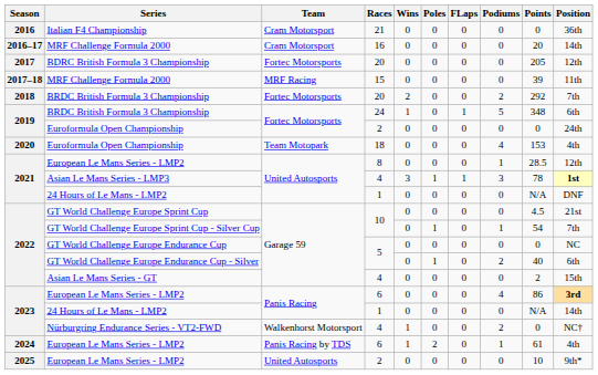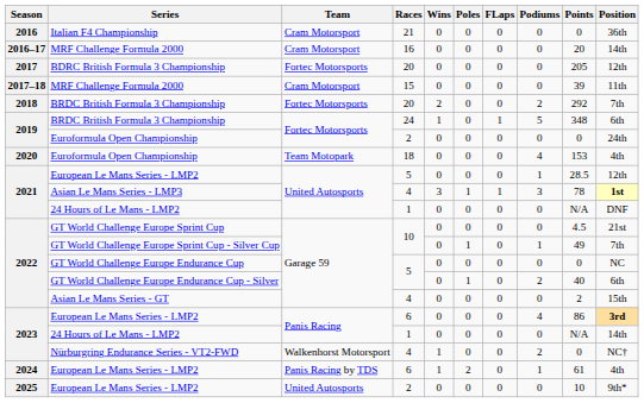 <table class="wikitable" style="font-size: 90%; text-align:center">
 <tr>
 <th>Season</th>
 <th>Series</th>
 <th>Team</th>
 <th>Races</th>
 <th>Wins</th>
 <th>Poles</th>
 <th>FLaps</th>
 <th>Podiums</th>
 <th>Points</th>
 <th>Position</th>
 </tr>
 <tr>
 <th>2016</th>
 <td align=left><a href='#'>Italian F4 Championship</a></td>
 <td align=left><a href='#'>Cram Motorsport</a></td>
 <td>21</td>
 <td>0</td>
 <td>0</td>
 <td>0</td>
 <td>0</td>
 <td>0</td>
 <td>36th</td>
 </tr>
 <tr>
 <th>2016–17</th>
 <td align=left><a href='#'>MRF Challenge Formula 2000</a></td>
 <td align=left><a href='#'>Cram Motorsport</a></td>
 <td>16</td>
 <td>0</td>
 <td>0</td>
 <td>0</td>
 <td>0</td>
 <td>20</td>
 <td>14th</td>
 </tr>
 <tr>
 <th>2017</th>
 <td align=left><a href='#'>BDRC British Formula 3 Championship</a></td>
 <td align=left><a href='#'>Fortec Motorsports</a></td>
 <td>20</td>
 <td>0</td>
 <td>0</td>
 <td>0</td>
 <td>0</td>
 <td>205</td>
 <td>12th</td>
 </tr>
 <tr>
 <th>2017–18</th>
 <td align=left><a href='#'>MRF Challenge Formula 2000</a></td>
-<td align=left><a href='#'>MRF Racing</a></td>
+<td align=left><a href='#'>Cram Motorsport</a></td>
 <td>15</td>
 <td>0</td>
 <td>0</td>
 <td>0</td>
 <td>0</td>
 <td>39</td>
 <td>11th</td>
 </tr>
 <tr>
 <th>2018</th>
 <td align=left><a href='#'>BRDC British Formula 3 Championship</a></td>
 <td align=left><a href='#'>Fortec Motorsports</a></td>
 <td>20</td>
 <td>2</td>
 <td>0</td>
 <td>0</td>
 <td>2</td>
 <td>292</td>
 <td>7th</td>
 </tr>
 <tr>
 <th rowspan=2>2019</th>
 <td align=left><a href='#'>BRDC British Formula 3 Championship</a></td>
 <td align=left rowspan=2><a href='#'>Fortec Motorsports</a></td>
 <td>24</td>
 <td>1</td>
 <td>0</td>
 <td>1</td>
 <td>5</td>
 <td>348</td>
 <td>6th</td>
 </tr>
 <tr>
 <td align=left><a href='#'>Euroformula Open Championship</a></td>
 <td>2</td>
 <td>0</td>
 <td>0</td>
 <td>0</td>
 <td>0</td>
 <td>0</td>
 <td>24th</td>
 </tr>
 <tr>
 <th>2020</th>
 <td align=left><a href='#'>Euroformula Open Championship</a></td>
 <td align=left><a href='#'>Team Motopark</a></td>
 <td>18</td>
 <td>0</td>
 <td>0</td>
 <td>0</td>
 <td>4</td>
 <td>153</td>
 <td>4th</td>
 </tr>
 <tr>
 <th rowspan="3">2021</th>
 <td align=left><a href='#'>European Le Mans Series - LMP2</a></td>
 <td rowspan="3" align="left"><a href='#'>United Autosports</a></td>
-<td>8</td>
+<td>5</td>
 <td>0</td>
 <td>0</td>
 <td>0</td>
 <td>1</td>
 <td>28.5</td>
 <td>12th</td>
 </tr>
 <tr>
 <td align=left><a href='#'>Asian Le Mans Series - LMP3</a></td>
 <td>4</td>
 <td>3</td>
 <td>1</td>
 <td>1</td>
 <td>3</td>
 <td>78</td>
 <td style="background:#FFFFBF;"><strong>1st</strong></td>
 </tr>
 <tr>
 <td align=left><a href='#'>24 Hours of Le Mans - LMP2</a></td>
 <td>1</td>
 <td>0</td>
 <td>0</td>
 <td>0</td>
 <td>0</td>
 <td>N/A</td>
 <td>DNF</td>
 </tr>
 <tr>
 <th rowspan=5>2022</th>
 <td align=left nowrap><a href='#'>GT World Challenge Europe Sprint Cup</a></td>
 <td align=left rowspan=5>Garage 59</td>
 <td rowspan="2">10</td>
 <td>0</td>
 <td>0</td>
 <td>0</td>
 <td>0</td>
 <td>4.5</td>
 <td>21st</td>
 </tr>
 <tr>
 <td align=left><a href='#'>GT World Challenge Europe Sprint Cup - Silver Cup</a></td>
 <td>0</td>
 <td>1</td>
 <td>0</td>
 <td>1</td>
-<td>54</td>
+<td>49</td>
 <td>7th</td>
 </tr>
 <tr>
 <td align=left><a href='#'>GT World Challenge Europe Endurance Cup</a></td>
 <td rowspan="2">5</td>
 <td>0</td>
 <td>0</td>
 <td>0</td>
 <td>0</td>
 <td>0</td>
 <td>NC</td>
 </tr>
 <tr>
 <td align=left><a href='#'>GT World Challenge Europe Endurance Cup - Silver</a></td>
 <td>0</td>
 <td>1</td>
 <td>0</td>
 <td>2</td>
 <td>40</td>
 <td>6th</td>
 </tr>
 <tr>
 <td align=left><a href='#'>Asian Le Mans Series - GT</a></td>
 <td>4</td>
 <td>0</td>
 <td>0</td>
 <td>0</td>
 <td>0</td>
 <td>2</td>
 <td>15th</td>
 </tr>
 <tr>
 <th rowspan="3">2023</th>
 <td align=left><a href='#'>European Le Mans Series - LMP2</a></td>
 <td rowspan="2" align="left"><a href='#'>Panis Racing</a></td>
 <td>6</td>
 <td>0</td>
 <td>0</td>
 <td>0</td>
 <td>4</td>
 <td>86</td>
 <td style="background:#FFDF9F;"><strong>3rd</strong></td>
 </tr>
 <tr>
 <td align=left><a href='#'>24 Hours of Le Mans - LMP2</a></td>
 <td>1</td>
 <td>0</td>
 <td>0</td>
 <td>0</td>
 <td>0</td>
 <td>N/A</td>
 <td>14th</td>
 </tr>
 <tr>
 <td align=left><a href='#'>Nürburgring Endurance Series - VT2-FWD</a></td>
 <td align=left>Walkenhorst Motorsport</td>
 <td>4</td>
 <td>1</td>
 <td>0</td>
 <td>0</td>
 <td>2</td>
 <td>0</td>
 <td>NC†</td>
 </tr>
 <tr>
 <th>2024</th>
 <td align=left><a href='#'>European Le Mans Series - LMP2</a></td>
 <td align=left><a href='#'>Panis Racing</a> by <a href='#'>TDS</a></td>
 <td>6</td>
 <td>1</td>
 <td>2</td>
 <td>0</td>
 <td>1</td>
 <td>61</td>
 <td>4th</td>
 </tr>
 <tr>
 <th>2025</th>
 <td align=left><a href='#'>European Le Mans Series - LMP2</a></td>
 <td align=left><a href='#'>United Autosports</a></td>
 <td>2</td>
 <td>0</td>
 <td>0</td>
 <td>0</td>
 <td>0</td>
 <td>10</td>
 <td>9th*</td>
 </tr>
 </table>
